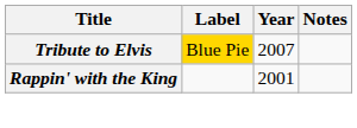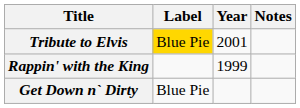 <table class="wikitable plainrowheaders sortable">
 <tr>
 <th scope="col">Title</th>
 <th scope="col">Label</th>
 <th scope="col">Year</th>
 <th scope="col" class="unsortable">Notes</th>
 </tr>
 <tr>
 <th scope="row"><em>Tribute to Elvis</em></th>
 <td style="background: gold;">Blue Pie</td>
-<td>2007</td>
+<td>2001</td>
 <td></td>
 </tr>
 <tr>
 <th scope="row"><em>Rappin' with the King</em></th>
 <td></td>
-<td>2001</td>
+<td>1999</td>
+</tr>
+<tr>
+<th scope="row"><em>Get Down n` Dirty</em></th>
+<td>Blue Pie</td>
+<td></td>
+<td></td>
 </tr>
 </table>
